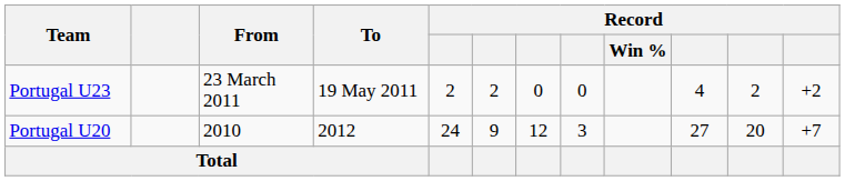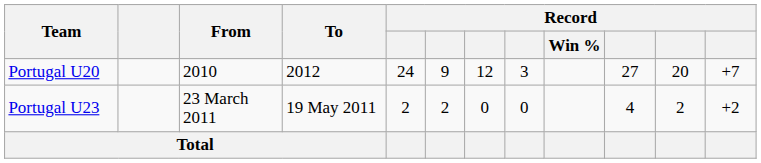 <table class="wikitable" style="text-align: center">
 <tr>
 <th rowspan="2!" style="width:100px;">Team</th>
 <th rowspan="2!" style="width:50px;"></th>
 <th rowspan="2!" style="width:90px;">From</th>
 <th rowspan="2!" style="width:90px;">To</th>
 <th colspan=8>Record</th>
 </tr>
 <tr>
 <th width=30></th>
 <th width=30></th>
 <th width=30></th>
 <th width=30></th>
 <th width=50>Win %</th>
 <th width=40></th>
 <th width=40></th>
 <th width=40></th>
 </tr>
 <tr>
+<td align=left><a href='#'>Portugal U20</a></td>
+<td></td>
+<td align=left>2010</td>
+<td align=left>2012</td>
+<td>24</td>
+<td>9</td>
+<td>12</td>
+<td>3</td>
+<td></td>
+<td>27</td>
+<td>20</td>
+<td>+7</td>
+</tr>
+<tr>
 <td align=left><a href='#'>Portugal U23</a></td>
 <td></td>
 <td align=left>23 March 2011</td>
 <td align=left>19 May 2011</td>
 <td>2</td>
 <td>2</td>
 <td>0</td>
 <td>0</td>
 <td></td>
 <td>4</td>
 <td>2</td>
 <td>+2</td>
 </tr>
 <tr>
-<td align=left><a href='#'>Portugal U20</a></td>
-<td></td>
-<td align=left>2010</td>
-<td align=left>2012</td>
-<td>24</td>
-<td>9</td>
-<td>12</td>
-<td>3</td>
-<td></td>
-<td>27</td>
-<td>20</td>
-<td>+7</td>
-</tr>
-<tr>
 <th colspan=4 style="text-align:center; vertical-align:middle;">Total</th>
 <th></th>
 <th></th>
 <th></th>
 <th></th>
 <th></th>
 <th></th>
 <th></th>
 <th></th>
 </tr>
 </table>
